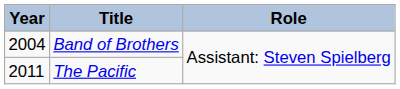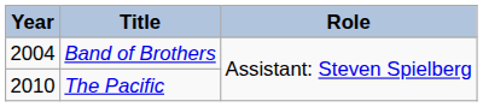 <table class="wikitable" style="font-size:95%;">
 <tr>
 <th style="background:#B0C4DE;">Year</th>
 <th style="background:#B0C4DE;">Title</th>
 <th style="background:#B0C4DE;">Role</th>
 </tr>
 <tr>
 <td>2004</td>
 <td><em><a href='#'>Band of Brothers</a></em></td>
 <td rowspan=2>Assistant: <a href='#'>Steven Spielberg</a></td>
 </tr>
 <tr>
-<td>2011</td>
+<td>2010</td>
 <td><em><a href='#'>The Pacific</a></em></td>
 </tr>
 </table>
